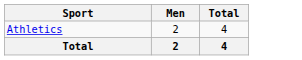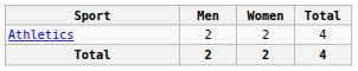 <table class="wikitable sortable" style="text-align:center;">
 <tr>
 <th width=180>Sport</th>
 <th width=55>Men</th>
+<th width=55>Women</th>
 <th width=55>Total</th>
 </tr>
 <tr>
 <td align=left><a href='#'>Athletics</a></td>
+<td>2</td>
 <td>2</td>
 <td>4</td>
 </tr>
 <tr>
 <th>Total</th>
 <th>2</th>
+<th>2</th>
 <th>4</th>
 </tr>
 </table>
